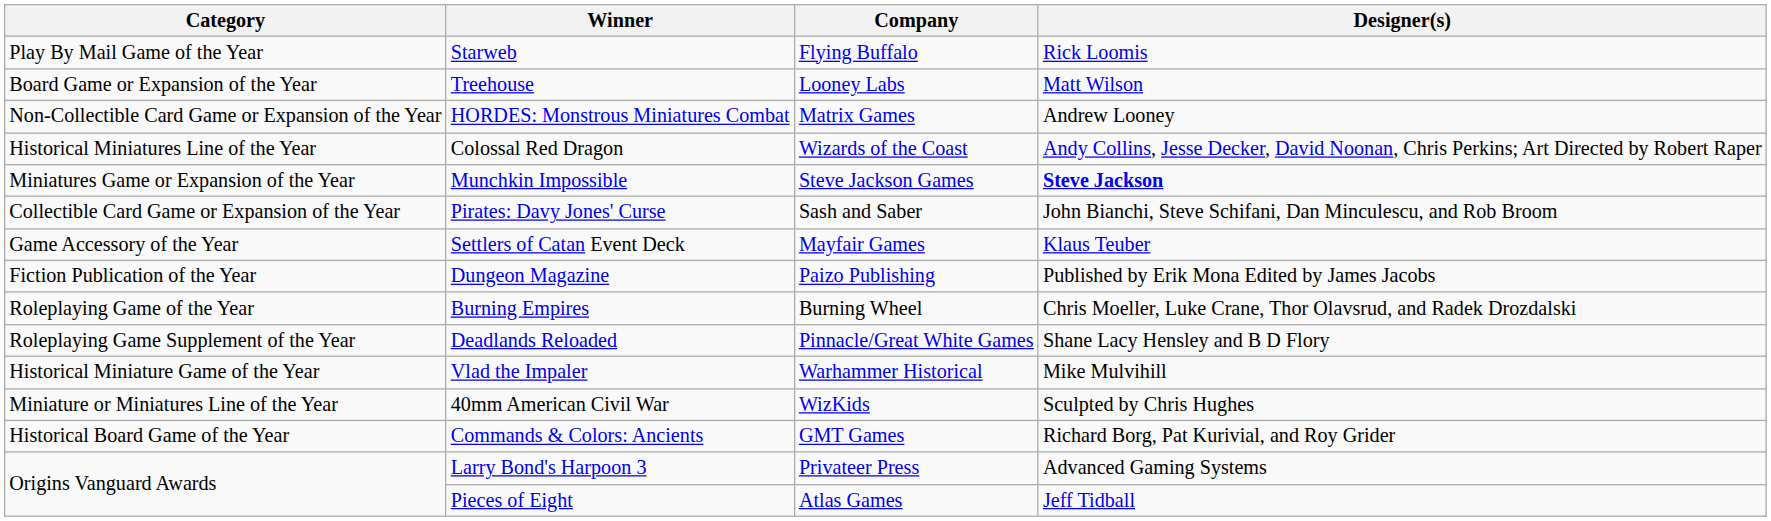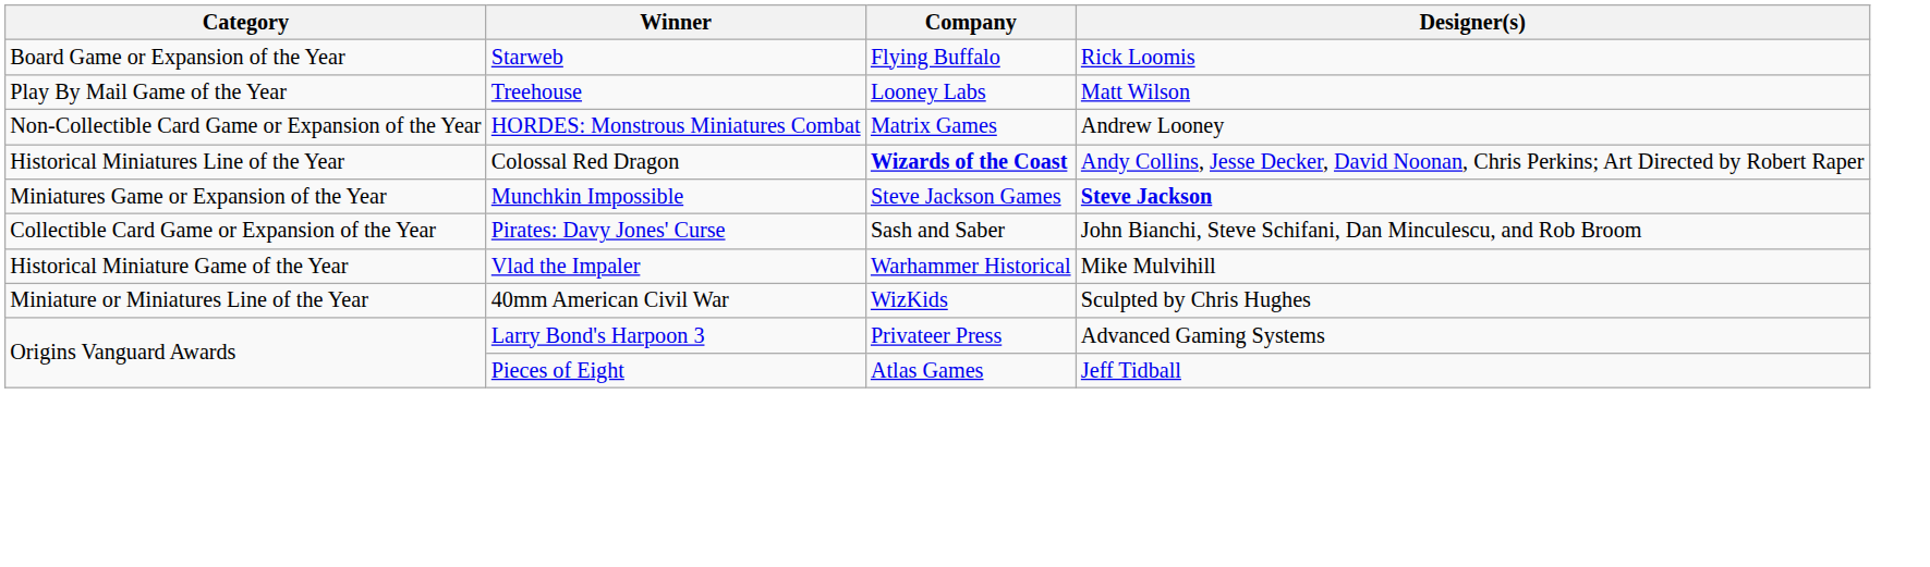 <table class="wikitable">
 <tr>
 <th>Category</th>
 <th>Winner</th>
 <th>Company</th>
 <th>Designer(s)</th>
 </tr>
 <tr>
-<td>Play By Mail Game of the Year</td>
+<td>Board Game or Expansion of the Year</td>
 <td><a href='#'>Starweb</a></td>
 <td><a href='#'>Flying Buffalo</a></td>
 <td><a href='#'>Rick Loomis</a></td>
 </tr>
 <tr>
-<td>Board Game or Expansion of the Year</td>
+<td>Play By Mail Game of the Year</td>
 <td><a href='#'>Treehouse</a></td>
 <td><a href='#'>Looney Labs</a></td>
 <td><a href='#'>Matt Wilson</a></td>
 </tr>
 <tr>
 <td>Non-Collectible Card Game or Expansion of the Year</td>
 <td><a href='#'>HORDES: Monstrous Miniatures Combat</a></td>
 <td><a href='#'>Matrix Games</a></td>
 <td>Andrew Looney</td>
 </tr>
 <tr>
 <td>Historical Miniatures Line of the Year</td>
 <td>Colossal Red Dragon</td>
-<td><a href='#'>Wizards of the Coast</a></td>
+<td><strong><a href='#'>Wizards of the Coast</a></strong></td>
 <td><a href='#'>Andy Collins</a>, <a href='#'>Jesse Decker</a>, <a href='#'>David Noonan</a>, Chris Perkins; Art Directed by Robert Raper</td>
 </tr>
 <tr>
 <td>Miniatures Game or Expansion of the Year</td>
 <td><a href='#'>Munchkin Impossible</a></td>
 <td><a href='#'>Steve Jackson Games</a></td>
 <td><strong><a href='#'>Steve Jackson</a></strong></td>
 </tr>
 <tr>
 <td>Collectible Card Game or Expansion of the Year</td>
 <td><a href='#'>Pirates: Davy Jones' Curse</a></td>
 <td>Sash and Saber</td>
 <td>John Bianchi, Steve Schifani, Dan Minculescu, and Rob Broom</td>
 </tr>
 <tr>
-<td>Game Accessory of the Year</td>
-<td><a href='#'>Settlers of Catan</a> Event Deck</td>
-<td><a href='#'>Mayfair Games</a></td>
-<td><a href='#'>Klaus Teuber</a></td>
-</tr>
-<tr>
-<td>Fiction Publication of the Year</td>
-<td><a href='#'>Dungeon Magazine</a></td>
-<td><a href='#'>Paizo Publishing</a></td>
-<td>Published by Erik Mona Edited by James Jacobs</td>
-</tr>
-<tr>
-<td>Roleplaying Game of the Year</td>
-<td><a href='#'>Burning Empires</a></td>
-<td>Burning Wheel</td>
-<td>Chris Moeller, Luke Crane, Thor Olavsrud, and Radek Drozdalski</td>
-</tr>
-<tr>
-<td>Roleplaying Game Supplement of the Year</td>
-<td><a href='#'>Deadlands Reloaded</a></td>
-<td><a href='#'>Pinnacle/Great White Games</a></td>
-<td>Shane Lacy Hensley and B D Flory</td>
-</tr>
-<tr>
 <td>Historical Miniature Game of the Year</td>
 <td><a href='#'>Vlad the Impaler</a></td>
 <td><a href='#'>Warhammer Historical</a></td>
 <td>Mike Mulvihill</td>
 </tr>
 <tr>
 <td>Miniature or Miniatures Line of the Year</td>
 <td>40mm American Civil War</td>
 <td><a href='#'>WizKids</a></td>
 <td>Sculpted by Chris Hughes</td>
-</tr>
-<tr>
-<td>Historical Board Game of the Year</td>
-<td><a href='#'>Commands & Colors: Ancients</a></td>
-<td><a href='#'>GMT Games</a></td>
-<td>Richard Borg, Pat Kurivial, and Roy Grider</td>
 </tr>
 <tr>
 <td rowspan="2">Origins Vanguard Awards</td>
 <td><a href='#'>Larry Bond's Harpoon 3</a></td>
 <td><a href='#'>Privateer Press</a></td>
 <td>Advanced Gaming Systems</td>
 </tr>
 <tr>
 <td><a href='#'>Pieces of Eight</a></td>
 <td><a href='#'>Atlas Games</a></td>
 <td><a href='#'>Jeff Tidball</a></td>
 </tr>
 </table>
